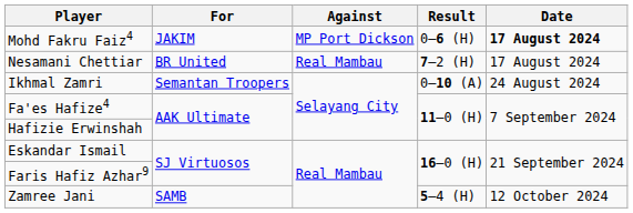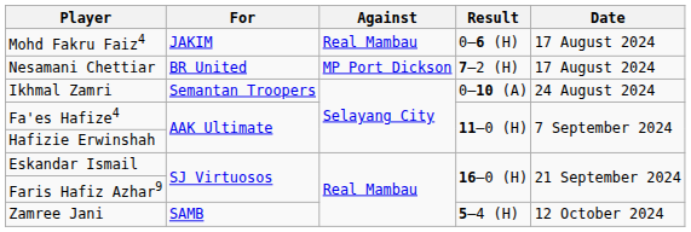 <table class="wikitable">
 <tr>
 <th>Player</th>
 <th>For</th>
 <th>Against</th>
 <th>Result</th>
 <th>Date</th>
 </tr>
 <tr>
 <td> Mohd Fakru Faiz<sup>4</sup></td>
 <td><a href='#'>JAKIM</a></td>
-<td><a href='#'>MP Port Dickson</a></td>
+<td><a href='#'>Real Mambau</a></td>
 <td>0–<strong>6</strong> (H)</td>
-<td><strong>17 August 2024</strong></td>
+<td>17 August 2024</td>
 </tr>
 <tr>
 <td> Nesamani Chettiar</td>
 <td><a href='#'>BR United</a></td>
-<td><a href='#'>Real Mambau</a></td>
+<td><a href='#'>MP Port Dickson</a></td>
 <td><strong>7</strong>–2 (H)</td>
 <td>17 August 2024</td>
 </tr>
 <tr>
 <td> Ikhmal Zamri</td>
 <td><a href='#'>Semantan Troopers</a></td>
 <td rowspan=3><a href='#'>Selayang City</a></td>
 <td>0–<strong>10</strong> (A)</td>
 <td>24 August 2024</td>
 </tr>
 <tr>
 <td> Fa'es Hafize<sup>4</sup></td>
 <td rowspan=2><a href='#'>AAK Ultimate</a></td>
 <td rowspan=2><strong>11</strong>–0 (H)</td>
 <td rowspan=2>7 September 2024</td>
 </tr>
 <tr>
 <td> Hafizie Erwinshah</td>
 </tr>
 <tr>
 <td> Eskandar Ismail</td>
 <td rowspan=2><a href='#'>SJ Virtuosos</a></td>
 <td rowspan=3><a href='#'>Real Mambau</a></td>
 <td rowspan=2><strong>16</strong>–0 (H)</td>
 <td rowspan=2>21 September 2024</td>
 </tr>
 <tr>
 <td> Faris Hafiz Azhar<sup>9</sup></td>
 </tr>
 <tr>
 <td> Zamree Jani</td>
 <td><a href='#'>SAMB</a></td>
 <td><strong>5</strong>–4 (H)</td>
 <td>12 October 2024</td>
 </tr>
 </table>
